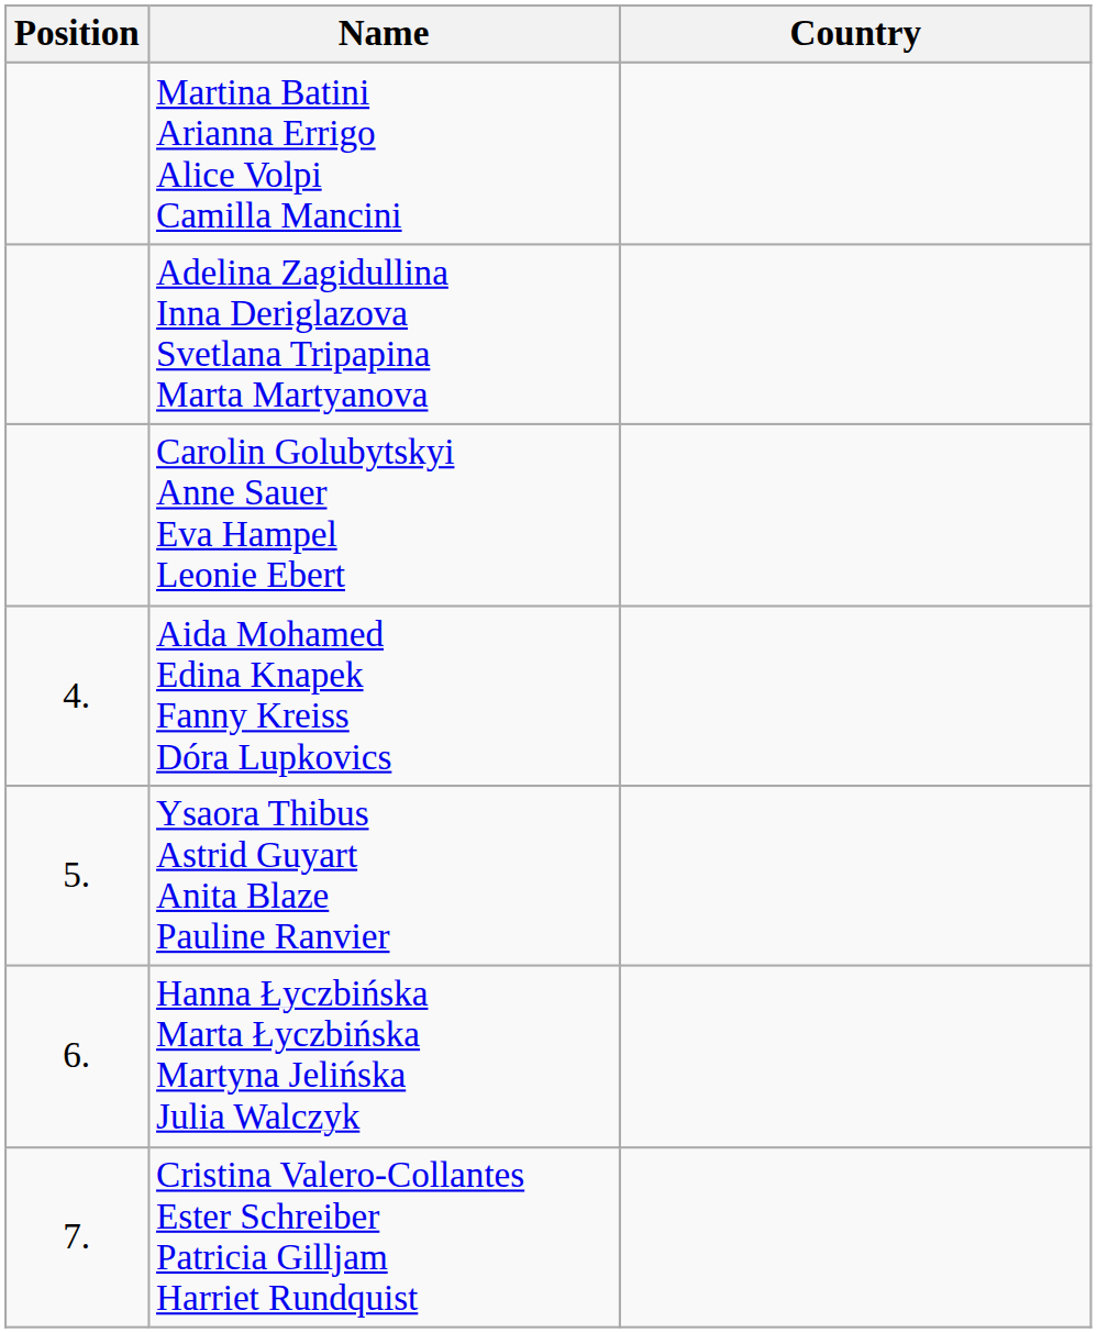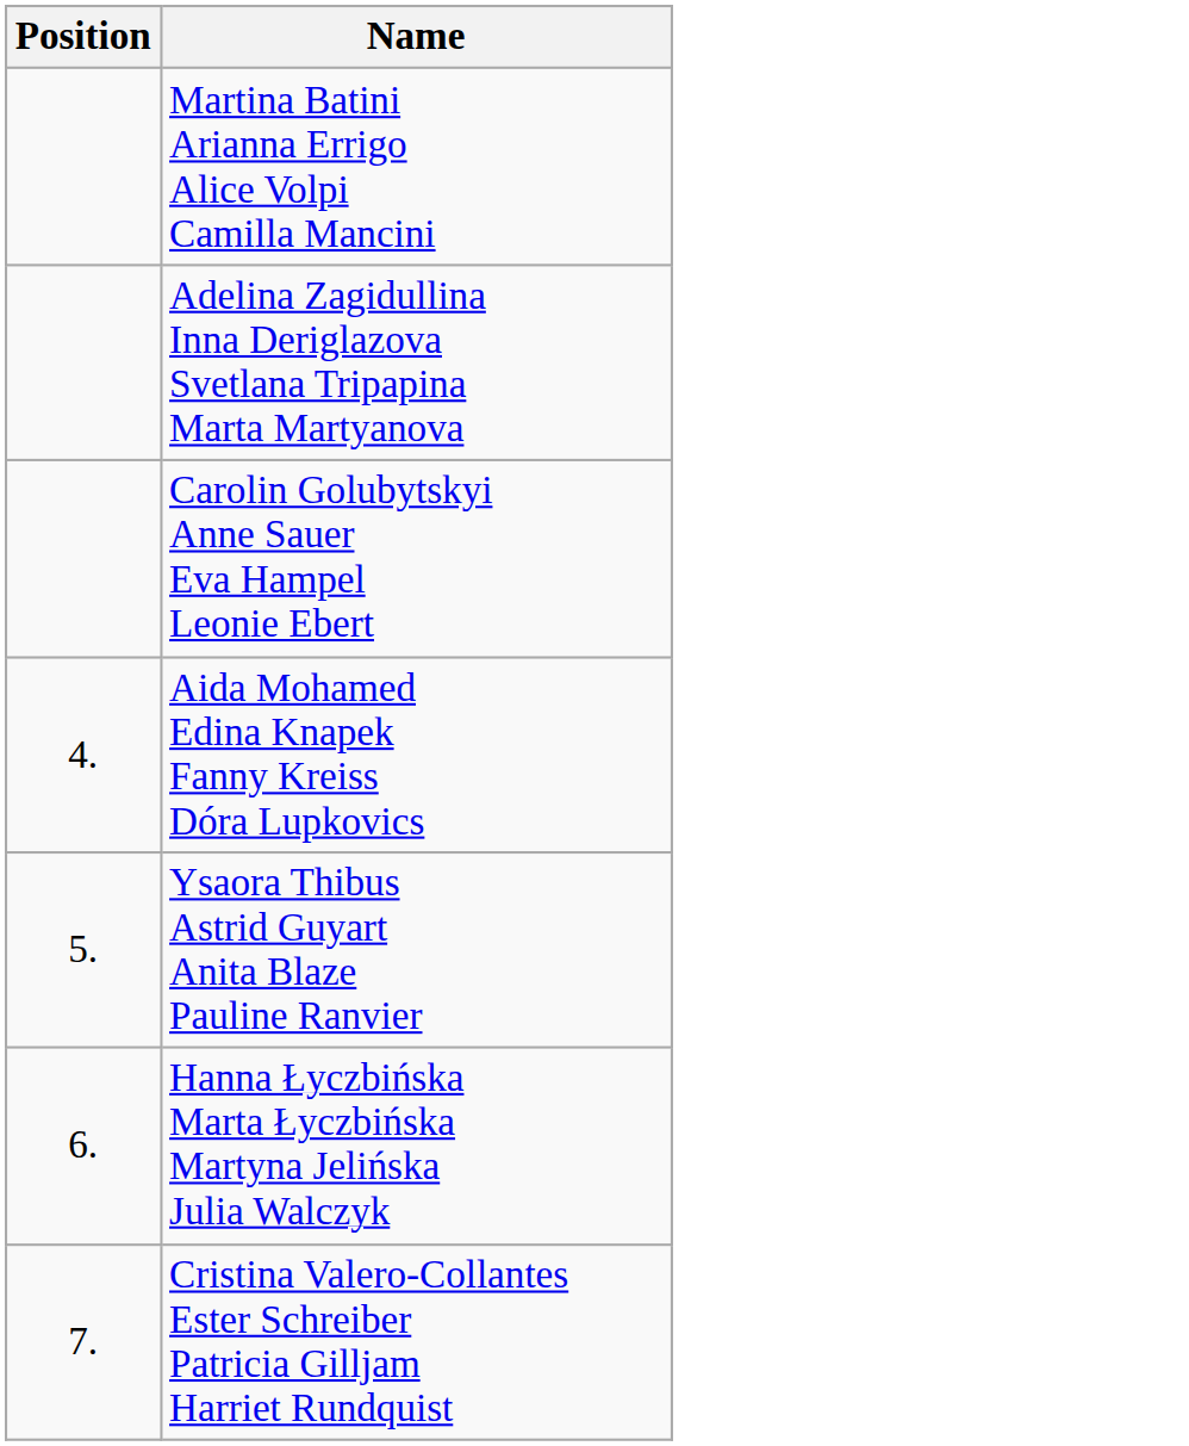 <table class="wikitable">
 <tr>
 <th width="20">Position</th>
 <th width="200">Name</th>
-<th width="200">Country</th>
 </tr>
 <tr>
 <td align="center"></td>
 <td><a href='#'>Martina Batini</a><br><a href='#'>Arianna Errigo</a><br><a href='#'>Alice Volpi</a><br><a href='#'>Camilla Mancini</a></td>
-<td></td>
 </tr>
 <tr>
 <td align="center"></td>
 <td><a href='#'>Adelina Zagidullina</a><br><a href='#'>Inna Deriglazova</a><br><a href='#'>Svetlana Tripapina</a><br><a href='#'>Marta Martyanova</a></td>
-<td></td>
 </tr>
 <tr>
 <td align="center"></td>
 <td><a href='#'>Carolin Golubytskyi</a><br><a href='#'>Anne Sauer</a><br><a href='#'>Eva Hampel</a><br><a href='#'>Leonie Ebert</a></td>
-<td></td>
 </tr>
 <tr>
 <td align="center">4.</td>
 <td><a href='#'>Aida Mohamed</a><br><a href='#'>Edina Knapek</a><br><a href='#'>Fanny Kreiss</a><br><a href='#'>Dóra Lupkovics</a></td>
-<td></td>
 </tr>
 <tr>
 <td align="center">5.</td>
 <td><a href='#'>Ysaora Thibus</a><br><a href='#'>Astrid Guyart</a><br><a href='#'>Anita Blaze</a><br><a href='#'>Pauline Ranvier</a></td>
-<td></td>
 </tr>
 <tr>
 <td align="center">6.</td>
 <td><a href='#'>Hanna Łyczbińska</a><br><a href='#'>Marta Łyczbińska</a><br><a href='#'>Martyna Jelińska</a><br><a href='#'>Julia Walczyk</a></td>
-<td></td>
 </tr>
 <tr>
 <td align="center">7.</td>
 <td><a href='#'>Cristina Valero-Collantes</a><br><a href='#'>Ester Schreiber</a><br><a href='#'>Patricia Gilljam</a><br><a href='#'>Harriet Rundquist</a></td>
-<td></td>
 </tr>
 </table>
